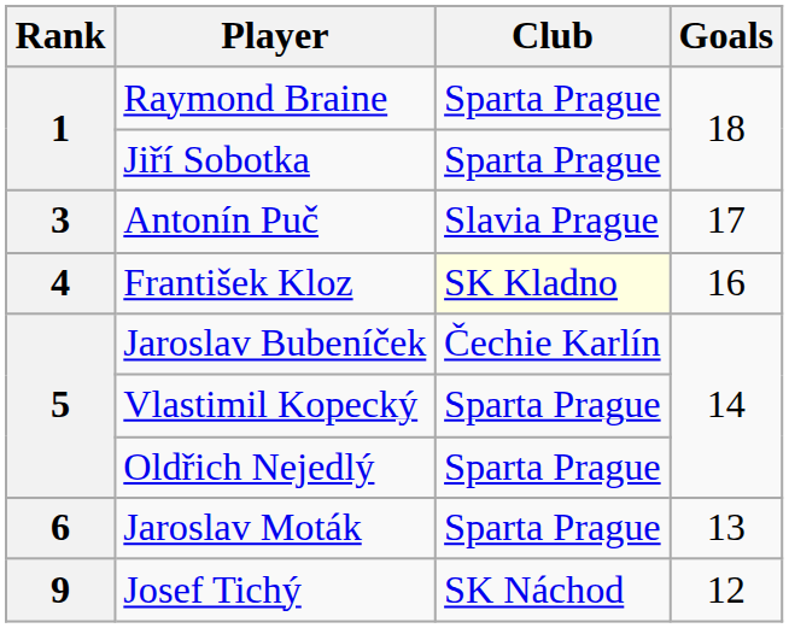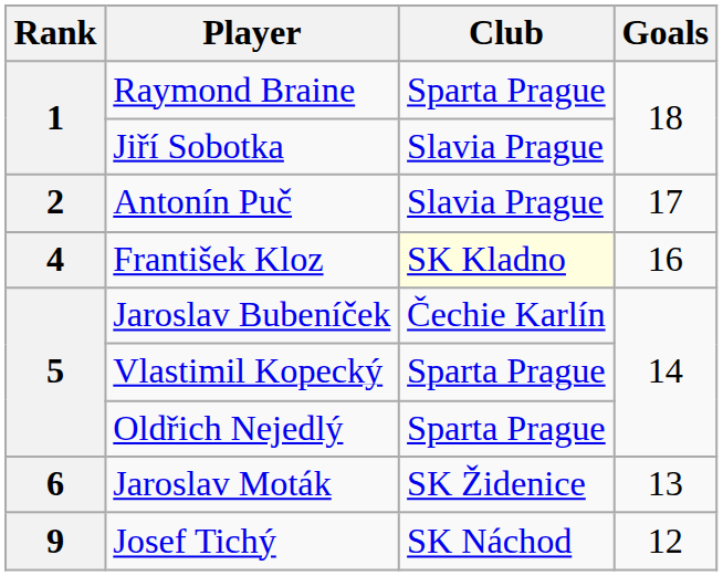 <table class="wikitable" style="text-align:center">
 <tr>
 <th>Rank</th>
 <th>Player</th>
 <th>Club</th>
 <th>Goals</th>
 </tr>
 <tr>
 <th rowspan="2">1</th>
 <td align="left"> <a href='#'>Raymond Braine</a></td>
 <td align="left"><a href='#'>Sparta Prague</a></td>
 <td rowspan="2">18</td>
 </tr>
 <tr>
 <td align="left"> <a href='#'>Jiří Sobotka</a></td>
-<td align="left"><a href='#'>Sparta Prague</a></td>
+<td align="left"><a href='#'>Slavia Prague</a></td>
 </tr>
 <tr>
-<th>3</th>
+<th>2</th>
 <td align="left"> <a href='#'>Antonín Puč</a></td>
 <td align="left"><a href='#'>Slavia Prague</a></td>
 <td>17</td>
 </tr>
 <tr>
 <th>4</th>
 <td align="left"> <a href='#'>František Kloz</a></td>
 <td align="left" style="background: lightyellow;"><a href='#'>SK Kladno</a></td>
 <td>16</td>
 </tr>
 <tr>
 <th rowspan="3">5</th>
 <td align="left"> <a href='#'>Jaroslav Bubeníček</a></td>
 <td align="left"><a href='#'>Čechie Karlín</a></td>
 <td rowspan="3">14</td>
 </tr>
 <tr>
 <td align="left"> <a href='#'>Vlastimil Kopecký</a></td>
 <td align="left"><a href='#'>Sparta Prague</a></td>
 </tr>
 <tr>
 <td align="left"> <a href='#'>Oldřich Nejedlý</a></td>
 <td align="left"><a href='#'>Sparta Prague</a></td>
 </tr>
 <tr>
 <th>6</th>
 <td align="left"> <a href='#'>Jaroslav Moták</a></td>
-<td align="left"><a href='#'>Sparta Prague</a></td>
+<td align="left"><a href='#'>SK Židenice</a></td>
 <td>13</td>
 </tr>
 <tr>
 <th>9</th>
 <td align="left"> <a href='#'>Josef Tichý</a></td>
 <td align="left"><a href='#'>SK Náchod</a></td>
 <td>12</td>
 </tr>
 </table>
